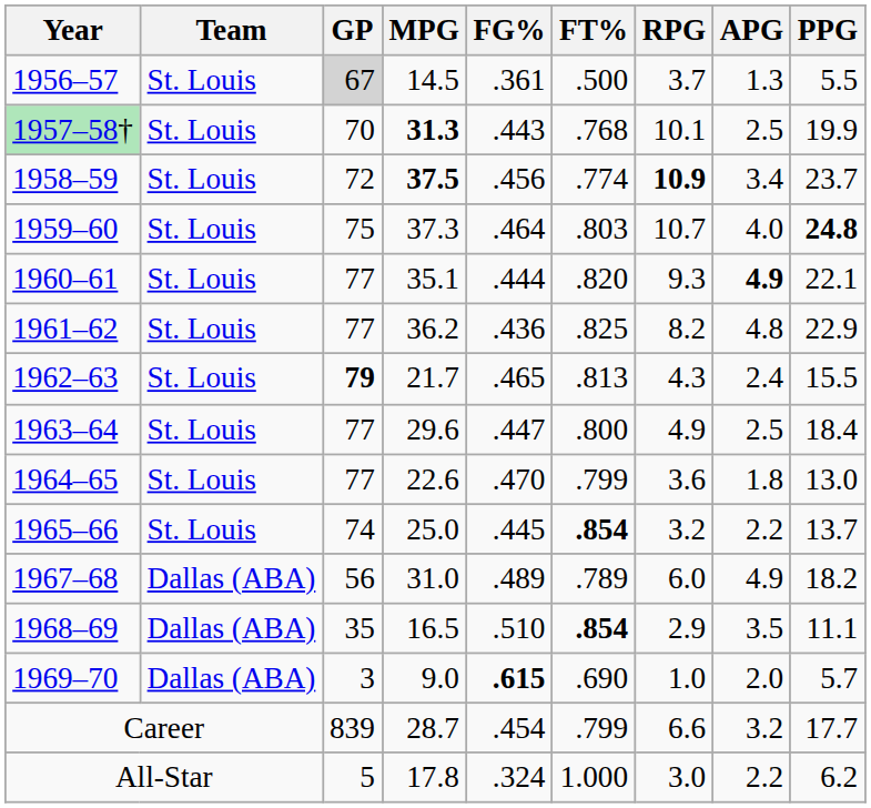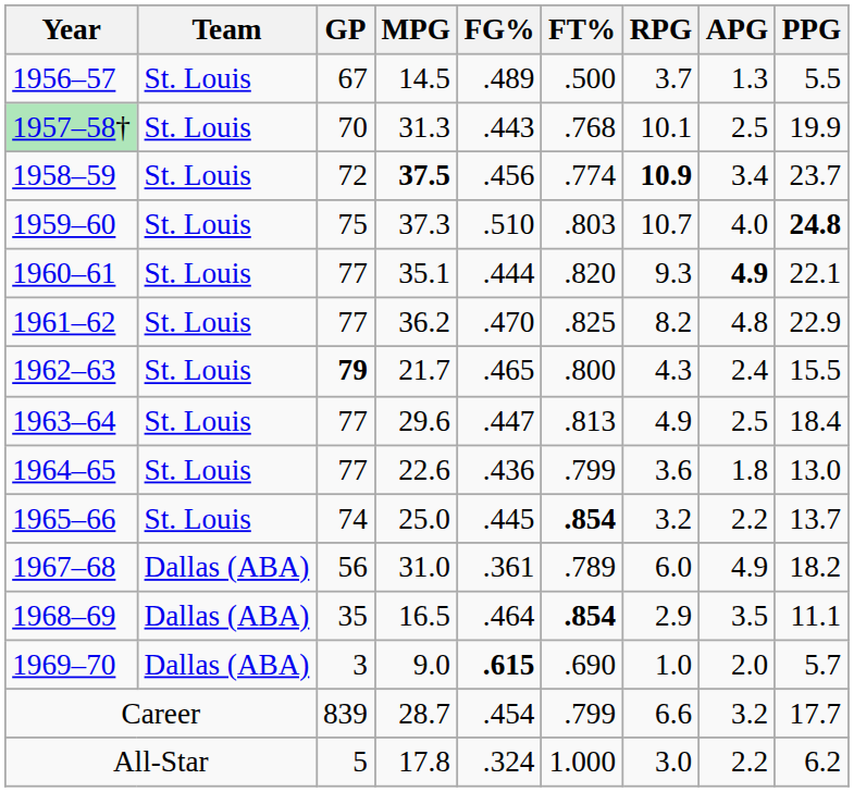 <table class="wikitable sortable" style="font-size:95%; text-align:right;">
 <tr>
 <th>Year</th>
 <th>Team</th>
 <th>GP</th>
 <th>MPG</th>
 <th>FG%</th>
 <th>FT%</th>
 <th>RPG</th>
 <th>APG</th>
 <th>PPG</th>
 </tr>
 <tr>
 <td style="text-align:left;"><a href='#'>1956–57</a></td>
 <td style="text-align:left;"><a href='#'>St. Louis</a></td>
-<td style="background: lightgrey;">67</td>
+<td>67</td>
 <td>14.5</td>
-<td>.361</td>
+<td>.489</td>
 <td>.500</td>
 <td>3.7</td>
 <td>1.3</td>
 <td>5.5</td>
 </tr>
 <tr>
 <td style="text-align:left;background:#afe6ba;"><a href='#'>1957–58</a>†</td>
 <td style="text-align:left;"><a href='#'>St. Louis</a></td>
 <td>70</td>
-<td><strong>31.3</strong></td>
+<td>31.3</td>
 <td>.443</td>
 <td>.768</td>
 <td>10.1</td>
 <td>2.5</td>
 <td>19.9</td>
 </tr>
 <tr>
 <td style="text-align:left;"><a href='#'>1958–59</a></td>
 <td style="text-align:left;"><a href='#'>St. Louis</a></td>
 <td>72</td>
 <td><strong>37.5</strong></td>
 <td>.456</td>
 <td>.774</td>
 <td><strong>10.9</strong></td>
 <td>3.4</td>
 <td>23.7</td>
 </tr>
 <tr>
 <td style="text-align:left;"><a href='#'>1959–60</a></td>
 <td style="text-align:left;"><a href='#'>St. Louis</a></td>
 <td>75</td>
 <td>37.3</td>
-<td>.464</td>
+<td>.510</td>
 <td>.803</td>
 <td>10.7</td>
 <td>4.0</td>
 <td><strong>24.8</strong></td>
 </tr>
 <tr>
 <td style="text-align:left;"><a href='#'>1960–61</a></td>
 <td style="text-align:left;"><a href='#'>St. Louis</a></td>
 <td>77</td>
 <td>35.1</td>
 <td>.444</td>
 <td>.820</td>
 <td>9.3</td>
 <td><strong>4.9</strong></td>
 <td>22.1</td>
 </tr>
 <tr>
 <td style="text-align:left;"><a href='#'>1961–62</a></td>
 <td style="text-align:left;"><a href='#'>St. Louis</a></td>
 <td>77</td>
 <td>36.2</td>
-<td>.436</td>
+<td>.470</td>
 <td>.825</td>
 <td>8.2</td>
 <td>4.8</td>
 <td>22.9</td>
 </tr>
 <tr>
 <td style="text-align:left;"><a href='#'>1962–63</a></td>
 <td style="text-align:left;"><a href='#'>St. Louis</a></td>
 <td><strong>79</strong></td>
 <td>21.7</td>
 <td>.465</td>
-<td>.813</td>
+<td>.800</td>
 <td>4.3</td>
 <td>2.4</td>
 <td>15.5</td>
 </tr>
 <tr>
 <td style="text-align:left;"><a href='#'>1963–64</a></td>
 <td style="text-align:left;"><a href='#'>St. Louis</a></td>
 <td>77</td>
 <td>29.6</td>
 <td>.447</td>
-<td>.800</td>
+<td>.813</td>
 <td>4.9</td>
 <td>2.5</td>
 <td>18.4</td>
 </tr>
 <tr>
 <td style="text-align:left;"><a href='#'>1964–65</a></td>
 <td style="text-align:left;"><a href='#'>St. Louis</a></td>
 <td>77</td>
 <td>22.6</td>
-<td>.470</td>
+<td>.436</td>
 <td>.799</td>
 <td>3.6</td>
 <td>1.8</td>
 <td>13.0</td>
 </tr>
 <tr>
 <td style="text-align:left;"><a href='#'>1965–66</a></td>
 <td style="text-align:left;"><a href='#'>St. Louis</a></td>
 <td>74</td>
 <td>25.0</td>
 <td>.445</td>
 <td><strong>.854</strong></td>
 <td>3.2</td>
 <td>2.2</td>
 <td>13.7</td>
 </tr>
 <tr>
 <td style="text-align:left;"><a href='#'>1967–68</a></td>
 <td style="text-align:left;"><a href='#'>Dallas (ABA)</a></td>
 <td>56</td>
 <td>31.0</td>
-<td>.489</td>
+<td>.361</td>
 <td>.789</td>
 <td>6.0</td>
 <td>4.9</td>
 <td>18.2</td>
 </tr>
 <tr>
 <td style="text-align:left;"><a href='#'>1968–69</a></td>
 <td style="text-align:left;"><a href='#'>Dallas (ABA)</a></td>
 <td>35</td>
 <td>16.5</td>
-<td>.510</td>
+<td>.464</td>
 <td><strong>.854</strong></td>
 <td>2.9</td>
 <td>3.5</td>
 <td>11.1</td>
 </tr>
 <tr>
 <td style="text-align:left;"><a href='#'>1969–70</a></td>
 <td style="text-align:left;"><a href='#'>Dallas (ABA)</a></td>
 <td>3</td>
 <td>9.0</td>
 <td><strong>.615</strong></td>
 <td>.690</td>
 <td>1.0</td>
 <td>2.0</td>
 <td>5.7</td>
 </tr>
 <tr class="sortbottom">
 <td colspan="2" style="text-align:center;">Career</td>
 <td>839</td>
 <td>28.7</td>
 <td>.454</td>
 <td>.799</td>
 <td>6.6</td>
 <td>3.2</td>
 <td>17.7</td>
 </tr>
 <tr class="sortbottom">
 <td colspan="2" style="text-align:center;">All-Star</td>
 <td>5</td>
 <td>17.8</td>
 <td>.324</td>
 <td>1.000</td>
 <td>3.0</td>
 <td>2.2</td>
 <td>6.2</td>
 </tr>
 </table>
